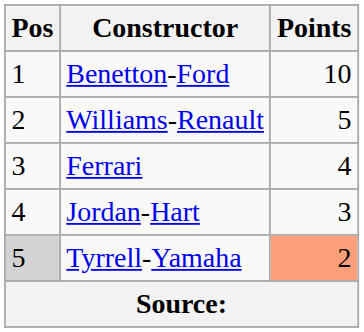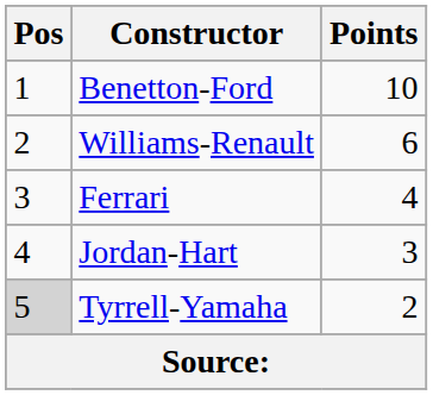 <table class="wikitable" style="font-size: 95%;">
 <tr>
 <th>Pos</th>
 <th>Constructor</th>
 <th>Points</th>
 </tr>
 <tr>
 <td>1</td>
 <td> <a href='#'>Benetton</a>-<a href='#'>Ford</a></td>
 <td align="right">10</td>
 </tr>
 <tr>
 <td>2</td>
 <td> <a href='#'>Williams</a>-<a href='#'>Renault</a></td>
-<td align="right">5</td>
+<td align="right">6</td>
 </tr>
 <tr>
 <td>3</td>
 <td> <a href='#'>Ferrari</a></td>
 <td align="right">4</td>
 </tr>
 <tr>
 <td>4</td>
 <td> <a href='#'>Jordan</a>-<a href='#'>Hart</a></td>
 <td align="right">3</td>
 </tr>
 <tr>
 <td style="background: lightgrey;">5</td>
 <td> <a href='#'>Tyrrell</a>-<a href='#'>Yamaha</a></td>
-<td align="right" style="background: lightsalmon;">2</td>
+<td align="right">2</td>
 </tr>
 <tr>
 <th colspan=4>Source: </th>
 </tr>
 </table>
